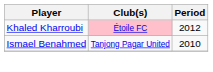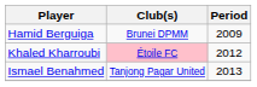 <table class="wikitable collapsible collapsed" style="text-align:center;font-size:95%">
 <tr>
 <th scope="col">Player</th>
 <th scope="col" class="unsortable">Club(s)</th>
 <th scope="col">Period</th>
+</tr>
+<tr>
+<td align="left"><a href='#'>Hamid Berguiga</a></td>
+<td><small><a href='#'>Brunei DPMM</a></small></td>
+<td>2009</td>
 </tr>
 <tr>
 <td align="left"><a href='#'>Khaled Kharroubi</a></td>
 <td style="background: pink;"><small><a href='#'>Étoile FC</a></small></td>
 <td>2012</td>
 </tr>
 <tr>
 <td align="left"><a href='#'>Ismael Benahmed</a></td>
 <td><small><a href='#'>Tanjong Pagar United</a></small></td>
-<td>2010</td>
+<td>2013</td>
 </tr>
 <tr>
 </tr>
 </table>
